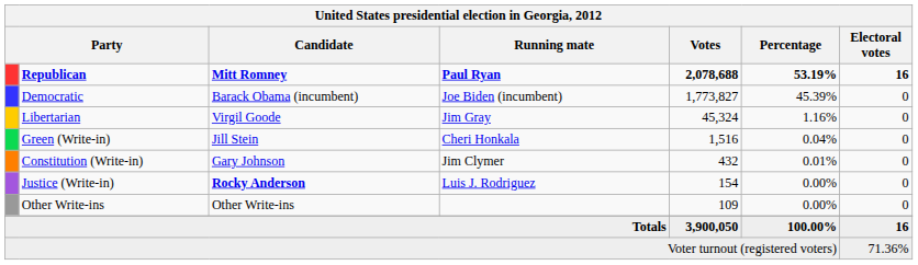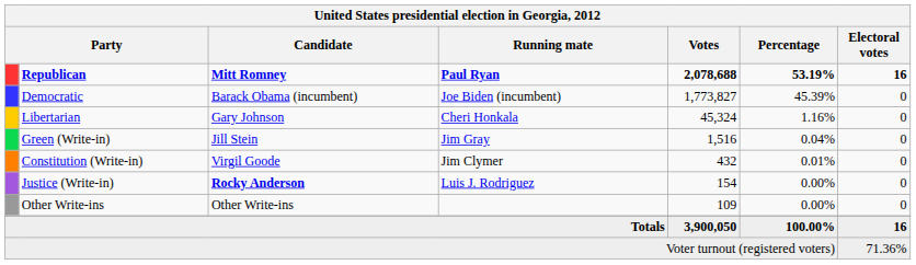 <table class="wikitable" style="font-size: 95%;">
 <tr>
 <th colspan="7">United States presidential election in Georgia, 2012</th>
 </tr>
 <tr>
 <th colspan="2" style="width: 15em">Party</th>
 <th style="width: 17em">Candidate</th>
 <th style="width: 17em">Running mate</th>
 <th style="width: 5em">Votes</th>
 <th style="width: 7em">Percentage</th>
 <th style="width: 5em">Electoral votes</th>
 </tr>
 <tr>
 <th style="background-color:#FF3333; width: 3px"></th>
 <td style="width: 130px"><strong><a href='#'>Republican</a></strong></td>
 <td><strong><a href='#'>Mitt Romney</a></strong></td>
 <td><strong><a href='#'>Paul Ryan</a></strong></td>
 <td align="right"><strong>2,078,688</strong></td>
 <td align="right"><strong>53.19%</strong></td>
 <td align="right"><strong>16</strong></td>
 </tr>
 <tr>
 <th style="background-color:#3333FF; width: 3px"></th>
 <td style="width: 130px"><a href='#'>Democratic</a></td>
 <td><a href='#'>Barack Obama</a> (incumbent)</td>
 <td><a href='#'>Joe Biden</a> (incumbent)</td>
 <td align="right">1,773,827</td>
 <td align="right">45.39%</td>
 <td align="right">0</td>
 </tr>
 <tr>
 <th style="background-color:#FFCC00; width: 3px"></th>
 <td style="width: 130px"><a href='#'>Libertarian</a></td>
-<td><a href='#'>Virgil Goode</a></td>
-<td><a href='#'>Jim Gray</a></td>
+<td><a href='#'>Gary Johnson</a></td>
+<td><a href='#'>Cheri Honkala</a></td>
 <td align="right">45,324</td>
 <td align="right">1.16%</td>
 <td align="right">0</td>
 </tr>
 <tr>
 <th style="background-color:#0BDA51; width: 3px"></th>
 <td style="width: 130px"><a href='#'>Green</a> (Write-in)</td>
 <td><a href='#'>Jill Stein</a></td>
-<td><a href='#'>Cheri Honkala</a></td>
+<td><a href='#'>Jim Gray</a></td>
 <td align="right">1,516</td>
 <td align="right">0.04%</td>
 <td align="right">0</td>
 </tr>
 <tr>
 <th style="background-color:#FF7F00; width: 3px"></th>
 <td style="width: 130px"><a href='#'>Constitution</a> (Write-in)</td>
-<td><a href='#'>Gary Johnson</a></td>
+<td><a href='#'>Virgil Goode</a></td>
 <td>Jim Clymer</td>
 <td align="right">432</td>
 <td align="right">0.01%</td>
 <td align="right">0</td>
 </tr>
 <tr>
 <th style="background-color:#A356DE; width: 3px"></th>
 <td style="width: 130px"><a href='#'>Justice</a> (Write-in)</td>
 <td><strong><a href='#'>Rocky Anderson</a></strong></td>
 <td><a href='#'>Luis J. Rodriguez</a></td>
 <td align="right">154</td>
 <td align="right">0.00%</td>
 <td align="right">0</td>
 </tr>
 <tr>
 <th style="background-color:#999999; width: 3px"></th>
 <td style="width: 130px">Other Write-ins</td>
 <td>Other Write-ins</td>
 <td></td>
 <td align="right">109</td>
 <td align="right">0.00%</td>
 <td align="right">0</td>
 </tr>
 <tr>
 </tr>
 <tr bgcolor="#EEEEEE">
 <td colspan="4" align="right"><strong>Totals</strong></td>
 <td align="right"><strong>3,900,050</strong></td>
 <td align="right"><strong>100.00%</strong></td>
 <td align="right"><strong>16</strong></td>
 </tr>
 <tr bgcolor="#EEEEEE">
 <td colspan="6" align="right">Voter turnout (registered voters)</td>
 <td colspan="1" align="right">71.36%</td>
 </tr>
 </table>
